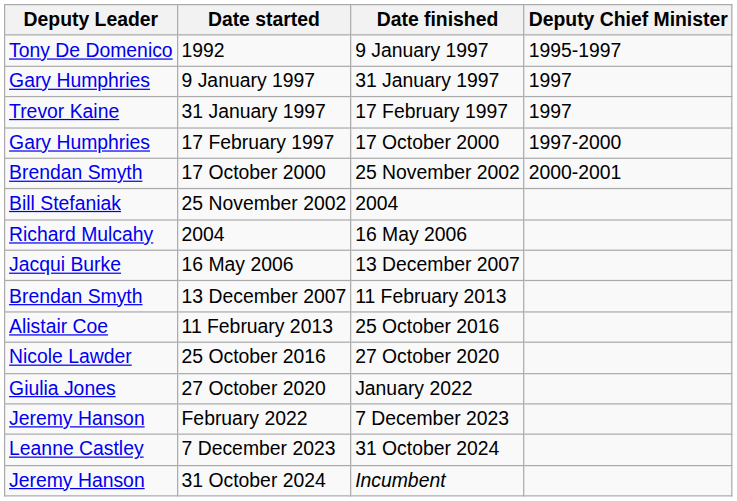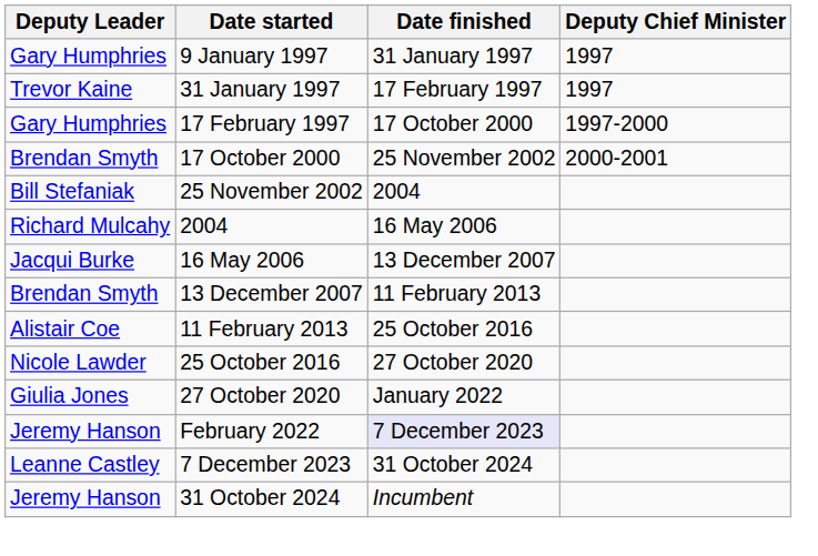 <table class="wikitable">
 <tr>
 <th>Deputy Leader</th>
 <th>Date started</th>
 <th>Date finished</th>
 <th>Deputy Chief Minister</th>
-</tr>
-<tr>
-<td><a href='#'>Tony De Domenico</a></td>
-<td>1992</td>
-<td>9 January 1997</td>
-<td>1995-1997</td>
 </tr>
 <tr>
 <td><a href='#'>Gary Humphries</a></td>
 <td>9 January 1997</td>
 <td>31 January 1997</td>
 <td>1997</td>
 </tr>
 <tr>
 <td><a href='#'>Trevor Kaine</a></td>
 <td>31 January 1997</td>
 <td>17 February 1997</td>
 <td>1997</td>
 </tr>
 <tr>
 <td><a href='#'>Gary Humphries</a></td>
 <td>17 February 1997</td>
 <td>17 October 2000</td>
 <td>1997-2000</td>
 </tr>
 <tr>
 <td><a href='#'>Brendan Smyth</a></td>
 <td>17 October 2000</td>
 <td>25 November 2002</td>
 <td>2000-2001</td>
 </tr>
 <tr>
 <td><a href='#'>Bill Stefaniak</a></td>
 <td>25 November 2002</td>
 <td>2004</td>
 <td></td>
 </tr>
 <tr>
 <td><a href='#'>Richard Mulcahy</a></td>
 <td>2004</td>
 <td>16 May 2006</td>
 <td></td>
 </tr>
 <tr>
 <td><a href='#'>Jacqui Burke</a></td>
 <td>16 May 2006</td>
 <td>13 December 2007</td>
 <td></td>
 </tr>
 <tr>
 <td><a href='#'>Brendan Smyth</a></td>
 <td>13 December 2007</td>
 <td>11 February 2013</td>
 <td></td>
 </tr>
 <tr>
 <td><a href='#'>Alistair Coe</a></td>
 <td>11 February 2013</td>
 <td>25 October 2016</td>
 <td></td>
 </tr>
 <tr>
 <td><a href='#'>Nicole Lawder</a></td>
 <td>25 October 2016</td>
 <td>27 October 2020</td>
 <td></td>
 </tr>
 <tr>
 <td><a href='#'>Giulia Jones</a></td>
 <td>27 October 2020</td>
 <td>January 2022</td>
 <td></td>
 </tr>
 <tr>
 <td><a href='#'>Jeremy Hanson</a></td>
 <td>February 2022</td>
-<td>7 December 2023</td>
+<td style="background: lavender;">7 December 2023</td>
 <td></td>
 </tr>
 <tr>
 <td><a href='#'>Leanne Castley</a></td>
 <td>7 December 2023</td>
 <td>31 October 2024</td>
 <td></td>
 </tr>
 <tr>
 <td><a href='#'>Jeremy Hanson</a></td>
 <td>31 October 2024</td>
 <td><em>Incumbent</em></td>
 <td></td>
 </tr>
 </table>
